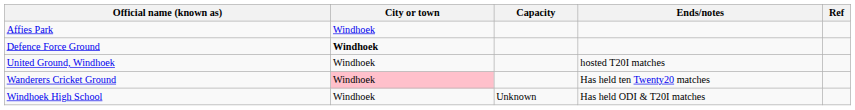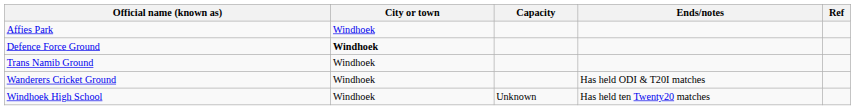 <table class="wikitable" style="font-size:95%;" width="100%">
 <tr>
 <th width=20%>Official name (known as)</th>
 <th width=10%>City or town</th>
 <th width=5%>Capacity</th>
 <th width=15%>Ends/notes</th>
 <th width=1%>Ref</th>
 </tr>
 <tr>
 <td><a href='#'>Affies Park</a></td>
 <td><a href='#'>Windhoek</a></td>
 <td></td>
 <td></td>
 <td></td>
 </tr>
 <tr>
 <td><a href='#'>Defence Force Ground</a></td>
 <td><strong>Windhoek</strong></td>
 <td></td>
 <td></td>
 <td></td>
 </tr>
 <tr>
-<td><a href='#'>United Ground, Windhoek</a></td>
+<td><a href='#'>Trans Namib Ground</a></td>
 <td>Windhoek</td>
 <td></td>
-<td>hosted T20I matches</td>
+<td></td>
 <td></td>
 </tr>
 <tr>
 <td><a href='#'>Wanderers Cricket Ground</a></td>
-<td style="background: pink;">Windhoek</td>
+<td>Windhoek</td>
 <td></td>
-<td>Has held ten <a href='#'>Twenty20</a> matches</td>
+<td>Has held ODI & T20I matches</td>
 <td></td>
 </tr>
 <tr>
 <td><a href='#'>Windhoek High School</a></td>
 <td>Windhoek</td>
 <td>Unknown</td>
-<td>Has held ODI & T20I matches</td>
+<td>Has held ten <a href='#'>Twenty20</a> matches</td>
 <td></td>
 </tr>
 </table>
